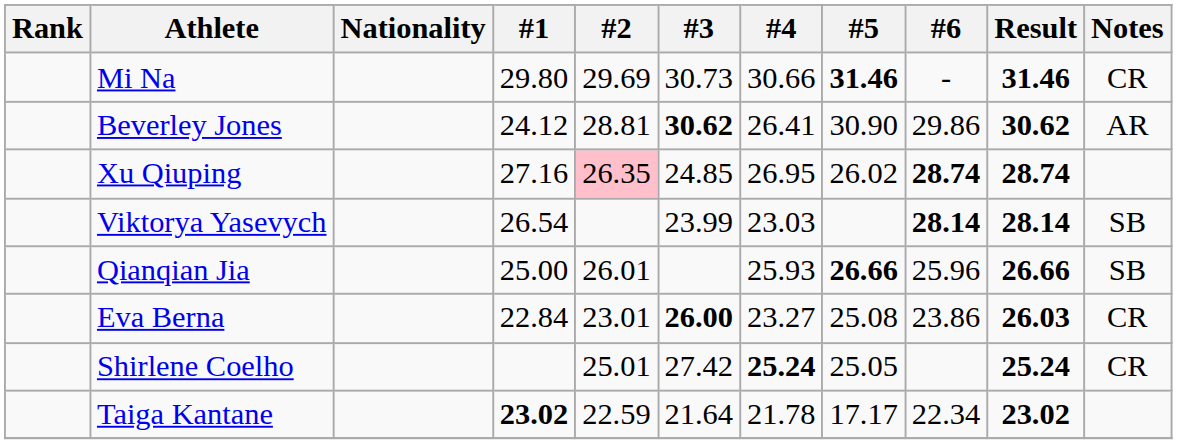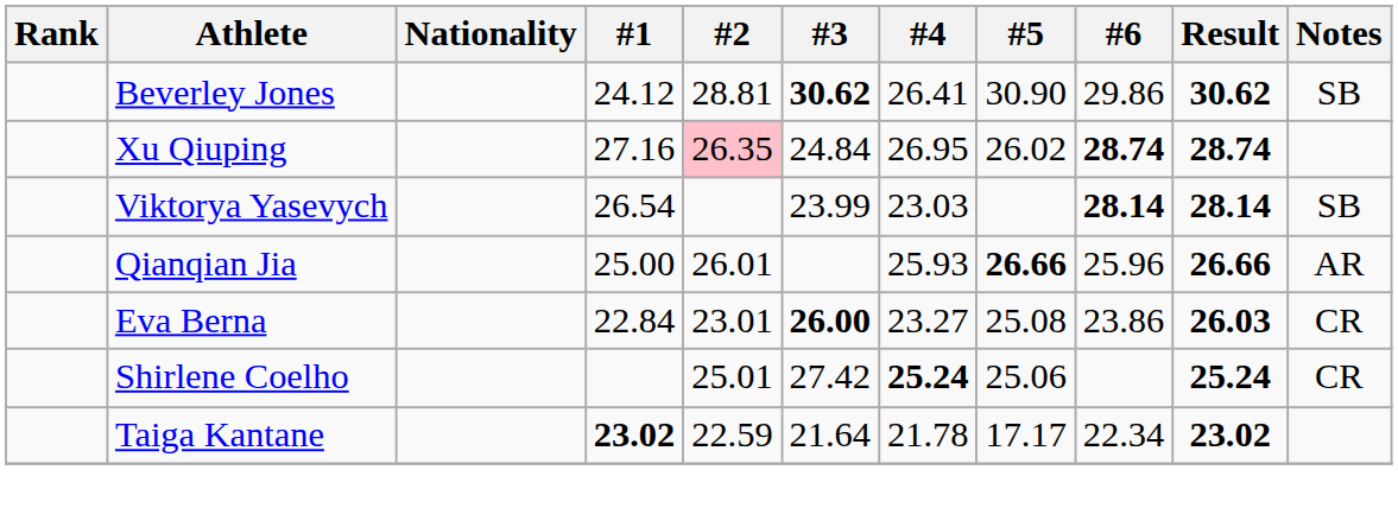 <table class="wikitable sortable" style="text-align:center">
 <tr>
 <th>Rank</th>
 <th>Athlete</th>
 <th>Nationality</th>
 <th>#1</th>
 <th>#2</th>
 <th>#3</th>
 <th>#4</th>
 <th>#5</th>
 <th>#6</th>
 <th>Result</th>
 <th>Notes</th>
 </tr>
 <tr>
 <td></td>
-<td align=left><a href='#'>Mi Na</a></td>
-<td align=left></td>
-<td>29.80</td>
-<td>29.69</td>
-<td>30.73</td>
-<td>30.66</td>
-<td><strong>31.46</strong></td>
-<td>-</td>
-<td><strong>31.46</strong></td>
-<td>CR</td>
-</tr>
-<tr>
-<td></td>
 <td align=left><a href='#'>Beverley Jones</a></td>
 <td align=left></td>
 <td>24.12</td>
 <td>28.81</td>
 <td><strong>30.62</strong></td>
 <td>26.41</td>
 <td>30.90</td>
 <td>29.86</td>
 <td><strong>30.62</strong></td>
-<td>AR</td>
+<td>SB</td>
 </tr>
 <tr>
 <td></td>
 <td align=left><a href='#'>Xu Qiuping</a></td>
 <td align=left></td>
 <td>27.16</td>
 <td style="background: pink;">26.35</td>
-<td>24.85</td>
+<td>24.84</td>
 <td>26.95</td>
 <td>26.02</td>
 <td><strong>28.74</strong></td>
 <td><strong>28.74</strong></td>
 <td></td>
 </tr>
 <tr>
 <td></td>
 <td align=left><a href='#'>Viktorya Yasevych</a></td>
 <td align=left></td>
 <td>26.54</td>
 <td></td>
 <td>23.99</td>
 <td>23.03</td>
 <td></td>
 <td><strong>28.14</strong></td>
 <td><strong>28.14</strong></td>
 <td>SB</td>
 </tr>
 <tr>
 <td></td>
 <td align=left><a href='#'>Qianqian Jia</a></td>
 <td align=left></td>
 <td>25.00</td>
 <td>26.01</td>
 <td></td>
 <td>25.93</td>
 <td><strong>26.66</strong></td>
 <td>25.96</td>
 <td><strong>26.66</strong></td>
-<td>SB</td>
+<td>AR</td>
 </tr>
 <tr>
 <td></td>
 <td align=left><a href='#'>Eva Berna</a></td>
 <td align=left></td>
 <td>22.84</td>
 <td>23.01</td>
 <td><strong>26.00</strong></td>
 <td>23.27</td>
 <td>25.08</td>
 <td>23.86</td>
 <td><strong>26.03</strong></td>
 <td>CR</td>
 </tr>
 <tr>
 <td></td>
 <td align=left><a href='#'>Shirlene Coelho</a></td>
 <td align=left></td>
 <td></td>
 <td>25.01</td>
 <td>27.42</td>
 <td><strong>25.24</strong></td>
-<td>25.05</td>
+<td>25.06</td>
 <td></td>
 <td><strong>25.24</strong></td>
 <td>CR</td>
 </tr>
 <tr>
 <td></td>
 <td align=left><a href='#'>Taiga Kantane</a></td>
 <td align=left></td>
 <td><strong>23.02</strong></td>
 <td>22.59</td>
 <td>21.64</td>
 <td>21.78</td>
 <td>17.17</td>
 <td>22.34</td>
 <td><strong>23.02</strong></td>
 <td></td>
 </tr>
 <tr>
 </tr>
 </table>
